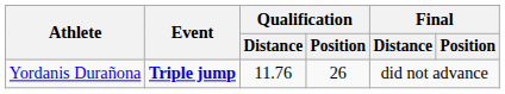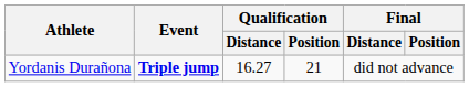 <table class=wikitable style="font-size:90%">
 <tr>
 <th rowspan="2">Athlete</th>
 <th rowspan="2">Event</th>
 <th colspan="2">Qualification</th>
 <th colspan="2">Final</th>
 </tr>
 <tr style="font-size:95%">
 <th>Distance</th>
 <th>Position</th>
 <th>Distance</th>
 <th>Position</th>
 </tr>
 <tr style=text-align:center>
 <td style=text-align:left><a href='#'>Yordanis Durañona</a></td>
 <td style=text-align:left><strong><a href='#'>Triple jump</a></strong></td>
-<td>11.76</td>
-<td>26</td>
+<td>16.27</td>
+<td>21</td>
 <td colspan="2">did not advance</td>
 </tr>
 </table>
